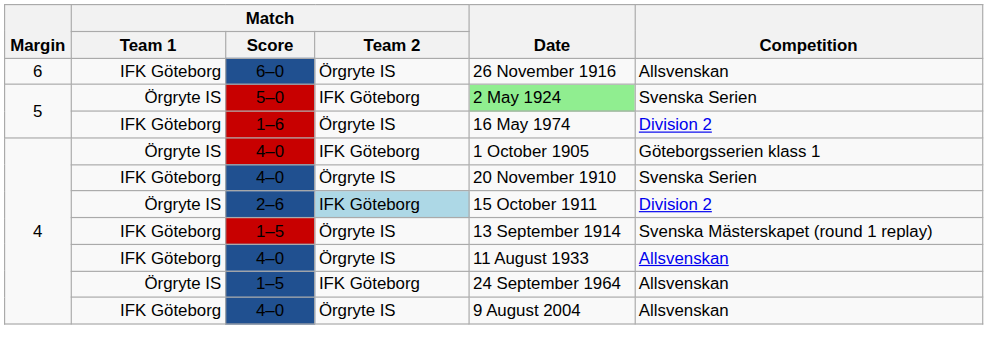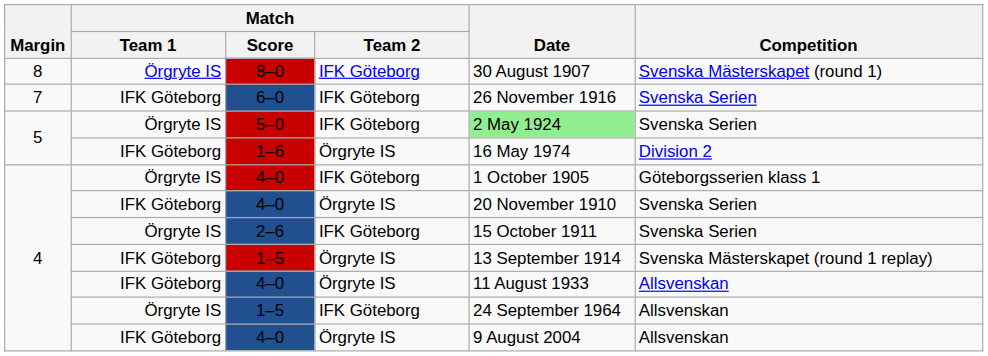 <table class="wikitable" style="font-size:90%">
 <tr>
 <th rowspan="2" valign="bottom" width="50">Margin</th>
 <th colspan="3" width="270">Match</th>
 <th rowspan="2" valign="bottom" width="135">Date</th>
 <th rowspan="2" valign="bottom" width="290">Competition</th>
 </tr>
 <tr>
 <th width="125">Team 1</th>
 <th width="70">Score</th>
 <th width="125">Team 2</th>
 </tr>
 <tr>
-<td align="center">6</td>
+<td align="center">8</td>
+<td align="right"><a href='#'>Örgryte IS</a></td>
+<td bgcolor=#c80000 align="center"><span>8–0</span></td>
+<td align="left"><a href='#'>IFK Göteborg</a></td>
+<td>30 August 1907</td>
+<td><a href='#'>Svenska Mästerskapet</a> (round 1)</td>
+</tr>
+<tr>
+<td align="center">7</td>
 <td align="right">IFK Göteborg</td>
 <td bgcolor=#205090 align="center"><span>6–0</span></td>
-<td align="left">Örgryte IS</td>
+<td align="left">IFK Göteborg</td>
 <td>26 November 1916</td>
-<td>Allsvenskan</td>
+<td><a href='#'>Svenska Serien</a></td>
 </tr>
 <tr>
 <td rowspan="2" align="center">5</td>
 <td align="right">Örgryte IS</td>
 <td bgcolor=#c80000 align="center"><span>5–0</span></td>
 <td align="left">IFK Göteborg</td>
 <td style="background: lightgreen;">2 May 1924</td>
 <td>Svenska Serien</td>
 </tr>
 <tr>
 <td align="right">IFK Göteborg</td>
 <td bgcolor=#c80000 align="center"><span>1–6</span></td>
 <td align="left">Örgryte IS</td>
 <td>16 May 1974</td>
 <td><a href='#'>Division 2</a></td>
 </tr>
 <tr>
 <td rowspan="7" align="center">4</td>
 <td align="right">Örgryte IS</td>
 <td bgcolor=#c80000 align="center"><span>4–0</span></td>
 <td align="left">IFK Göteborg</td>
 <td>1 October 1905</td>
 <td>Göteborgsserien klass 1</td>
 </tr>
 <tr>
 <td align="right">IFK Göteborg</td>
 <td bgcolor=#205090 align="center"><span>4–0</span></td>
 <td align="left">Örgryte IS</td>
 <td>20 November 1910</td>
 <td>Svenska Serien</td>
 </tr>
 <tr>
 <td align="right">Örgryte IS</td>
 <td bgcolor=#205090 align="center"><span>2–6</span></td>
-<td align="left" style="background: lightblue;">IFK Göteborg</td>
+<td align="left">IFK Göteborg</td>
 <td>15 October 1911</td>
-<td><a href='#'>Division 2</a></td>
+<td>Svenska Serien</td>
 </tr>
 <tr>
 <td align="right">IFK Göteborg</td>
 <td bgcolor=#c80000 align="center"><span>1–5</span></td>
 <td align="left">Örgryte IS</td>
 <td>13 September 1914</td>
 <td>Svenska Mästerskapet (round 1 replay)</td>
 </tr>
 <tr>
 <td align="right">IFK Göteborg</td>
 <td bgcolor=#205090 align="center"><span>4–0</span></td>
 <td align="left">Örgryte IS</td>
 <td>11 August 1933</td>
 <td><a href='#'>Allsvenskan</a></td>
 </tr>
 <tr>
 <td align="right">Örgryte IS</td>
 <td bgcolor=#205090 align="center"><span>1–5</span></td>
 <td align="left">IFK Göteborg</td>
 <td>24 September 1964</td>
 <td>Allsvenskan</td>
 </tr>
 <tr>
 <td align="right">IFK Göteborg</td>
 <td bgcolor=#205090 align="center"><span>4–0</span></td>
 <td align="left">Örgryte IS</td>
 <td>9 August 2004</td>
 <td>Allsvenskan</td>
 </tr>
 </table>
